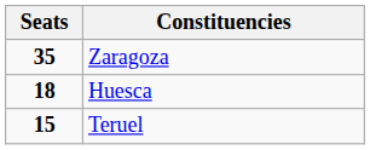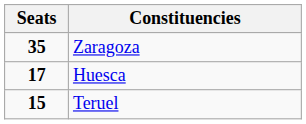 <table class="wikitable" style="text-align:left;">
 <tr>
 <th width="50">Seats</th>
 <th width="200">Constituencies</th>
 </tr>
 <tr>
 <td align="center"><strong>35</strong></td>
 <td><a href='#'>Zaragoza</a></td>
 </tr>
 <tr>
-<td align="center"><strong>18</strong></td>
+<td align="center"><strong>17</strong></td>
 <td><a href='#'>Huesca</a></td>
 </tr>
 <tr>
 <td align="center"><strong>15</strong></td>
 <td><a href='#'>Teruel</a></td>
 </tr>
 </table>
